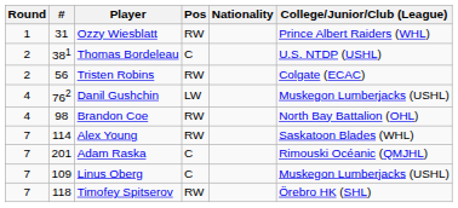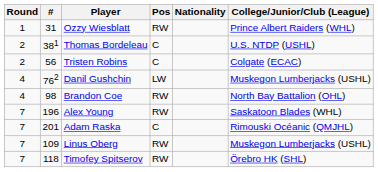 <table class="wikitable">
 <tr>
 <th>Round</th>
 <th>#</th>
 <th>Player</th>
 <th>Pos</th>
 <th>Nationality</th>
 <th>College/Junior/Club (League)</th>
 </tr>
 <tr>
 <td style="text-align:center;">1</td>
 <td style="text-align:center;">31</td>
 <td><a href='#'>Ozzy Wiesblatt</a></td>
 <td>RW</td>
 <td></td>
 <td><a href='#'>Prince Albert Raiders</a> (<a href='#'>WHL</a>)</td>
 </tr>
 <tr>
 <td style="text-align:center;">2</td>
 <td style="text-align:center;">38<sup>1</sup></td>
 <td><a href='#'>Thomas Bordeleau</a></td>
 <td>C</td>
 <td></td>
 <td><a href='#'>U.S. NTDP</a> (<a href='#'>USHL</a>)</td>
 </tr>
 <tr>
 <td style="text-align:center;">2</td>
 <td style="text-align:center;">56</td>
 <td><a href='#'>Tristen Robins</a></td>
-<td>RW</td>
+<td>C</td>
 <td></td>
 <td><a href='#'>Colgate</a> (<a href='#'>ECAC</a>)</td>
 </tr>
 <tr>
 <td style="text-align:center;">4</td>
 <td style="text-align:center;">76<sup>2</sup></td>
 <td><a href='#'>Danil Gushchin</a></td>
 <td>LW</td>
 <td></td>
 <td><a href='#'>Muskegon Lumberjacks</a> (USHL)</td>
 </tr>
 <tr>
 <td style="text-align:center;">4</td>
 <td style="text-align:center;">98</td>
 <td><a href='#'>Brandon Coe</a></td>
 <td>RW</td>
 <td></td>
 <td><a href='#'>North Bay Battalion</a> (<a href='#'>OHL</a>)</td>
 </tr>
 <tr>
 <td style="text-align:center;">7</td>
-<td style="text-align:center;">114</td>
+<td style="text-align:center;">196</td>
 <td><a href='#'>Alex Young</a></td>
 <td>RW</td>
 <td></td>
 <td><a href='#'>Saskatoon Blades</a> (WHL)</td>
 </tr>
 <tr>
 <td style="text-align:center;">7</td>
 <td style="text-align:center;">201</td>
 <td><a href='#'>Adam Raska</a></td>
 <td>C</td>
 <td></td>
 <td><a href='#'>Rimouski Océanic</a> (<a href='#'>QMJHL</a>)</td>
 </tr>
 <tr>
 <td style="text-align:center;">7</td>
 <td style="text-align:center;">109</td>
 <td><a href='#'>Linus Oberg</a></td>
-<td>C</td>
+<td>RW</td>
 <td></td>
 <td><a href='#'>Muskegon Lumberjacks</a> (USHL)</td>
 </tr>
 <tr>
 <td style="text-align:center;">7</td>
 <td style="text-align:center;">118</td>
 <td><a href='#'>Timofey Spitserov</a></td>
 <td>RW</td>
 <td></td>
 <td><a href='#'>Örebro HK</a> (<a href='#'>SHL</a>)</td>
 </tr>
 </table>
